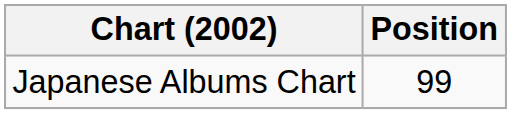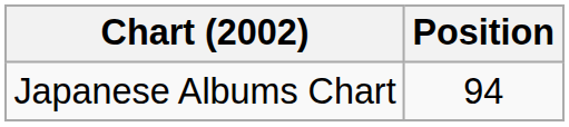 <table class="wikitable" style="text-align:center;">
 <tr>
 <th>Chart (2002)</th>
 <th>Position</th>
 </tr>
 <tr>
 <td align="left">Japanese Albums Chart</td>
-<td>99</td>
+<td>94</td>
 </tr>
 <tr>
 </tr>
 </table>
